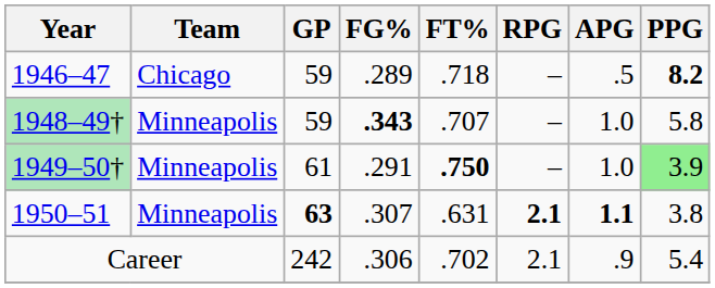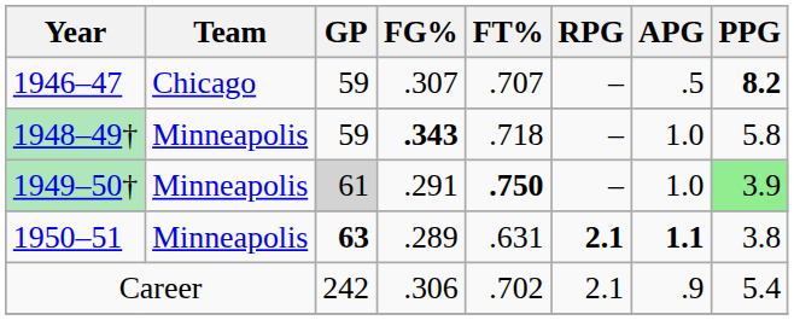 <table class="wikitable sortable" style="font-size:95%; text-align:right;">
 <tr>
 <th>Year</th>
 <th>Team</th>
 <th>GP</th>
 <th>FG%</th>
 <th>FT%</th>
 <th>RPG</th>
 <th>APG</th>
 <th>PPG</th>
 </tr>
 <tr>
 <td style="text-align:left;"><a href='#'>1946–47</a></td>
 <td style="text-align:left;"><a href='#'>Chicago</a></td>
 <td>59</td>
-<td>.289</td>
-<td>.718</td>
+<td>.307</td>
+<td>.707</td>
 <td>–</td>
 <td>.5</td>
 <td><strong>8.2</strong></td>
 </tr>
 <tr>
 <td style="text-align:left;background:#afe6ba;"><a href='#'>1948–49</a>†</td>
 <td style="text-align:left;"><a href='#'>Minneapolis</a></td>
 <td>59</td>
 <td><strong>.343</strong></td>
-<td>.707</td>
+<td>.718</td>
 <td>–</td>
 <td>1.0</td>
 <td>5.8</td>
 </tr>
 <tr>
 <td style="text-align:left;background:#afe6ba;"><a href='#'>1949–50</a>†</td>
 <td style="text-align:left;"><a href='#'>Minneapolis</a></td>
-<td>61</td>
+<td style="background: lightgrey;">61</td>
 <td>.291</td>
 <td><strong>.750</strong></td>
 <td>–</td>
 <td>1.0</td>
 <td style="background: lightgreen;">3.9</td>
 </tr>
 <tr>
 <td style="text-align:left;"><a href='#'>1950–51</a></td>
 <td style="text-align:left;"><a href='#'>Minneapolis</a></td>
 <td><strong>63</strong></td>
-<td>.307</td>
+<td>.289</td>
 <td>.631</td>
 <td><strong>2.1</strong></td>
 <td><strong>1.1</strong></td>
 <td>3.8</td>
 </tr>
 <tr>
 <td style="text-align:center;" colspan="2">Career</td>
 <td>242</td>
 <td>.306</td>
 <td>.702</td>
 <td>2.1</td>
 <td>.9</td>
 <td>5.4</td>
 </tr>
 <tr>
 </tr>
 </table>
